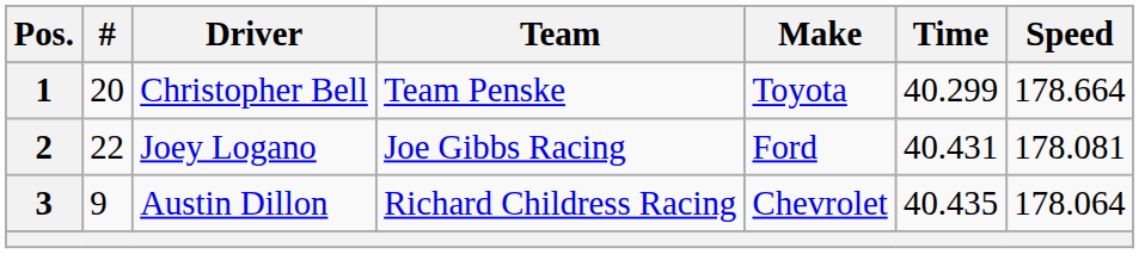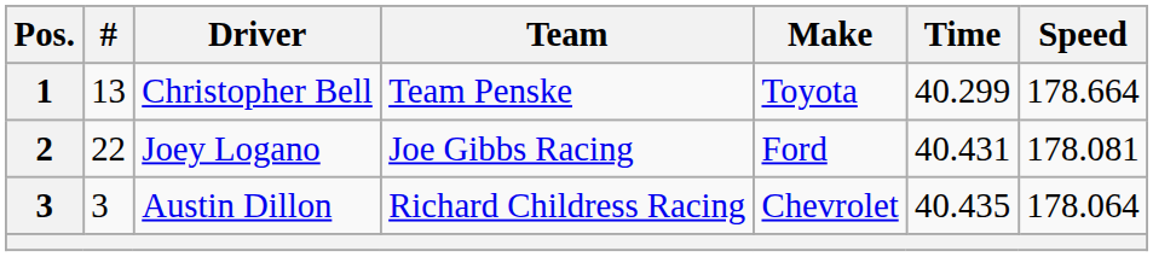 <table class="wikitable" style="font-size:95%">
 <tr>
 <th>Pos.</th>
 <th>#</th>
 <th>Driver</th>
 <th>Team</th>
 <th>Make</th>
 <th>Time</th>
 <th>Speed</th>
 </tr>
 <tr>
 <th>1</th>
-<td>20</td>
+<td>13</td>
 <td><a href='#'>Christopher Bell</a></td>
 <td><a href='#'>Team Penske</a></td>
 <td><a href='#'>Toyota</a></td>
 <td>40.299</td>
 <td>178.664</td>
 </tr>
 <tr>
 <th>2</th>
 <td>22</td>
 <td><a href='#'>Joey Logano</a></td>
 <td><a href='#'>Joe Gibbs Racing</a></td>
 <td><a href='#'>Ford</a></td>
 <td>40.431</td>
 <td>178.081</td>
 </tr>
 <tr>
 <th>3</th>
-<td>9</td>
+<td>3</td>
 <td><a href='#'>Austin Dillon</a></td>
 <td><a href='#'>Richard Childress Racing</a></td>
 <td><a href='#'>Chevrolet</a></td>
 <td>40.435</td>
 <td>178.064</td>
 </tr>
 <tr>
 <th colspan="7"></th>
 </tr>
 </table>
